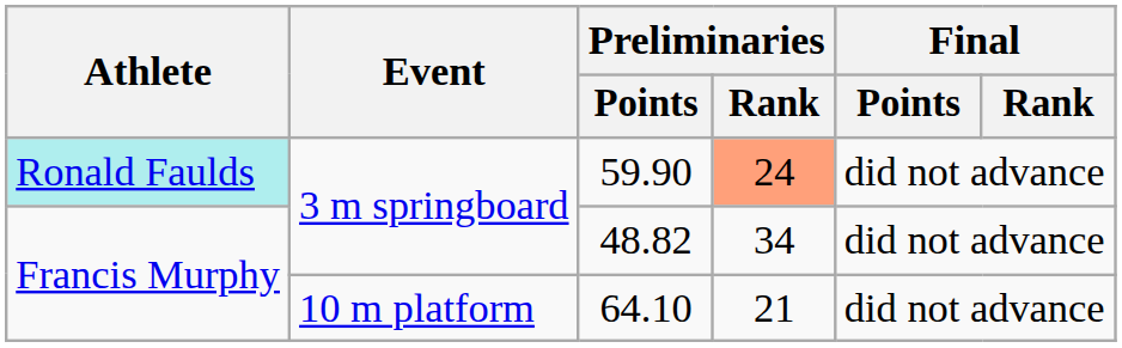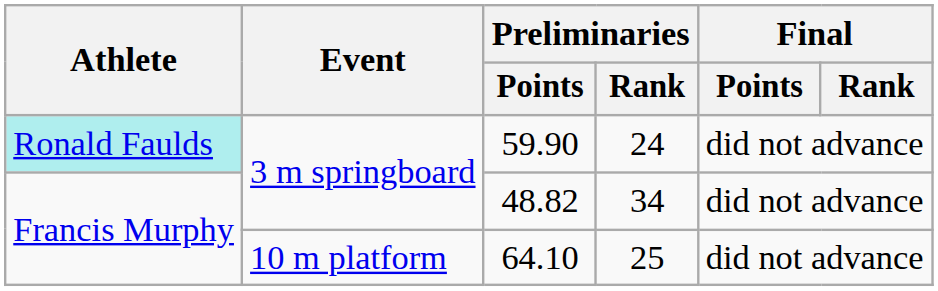 <table class=wikitable style="font-size:90%">
 <tr>
 <th rowspan="2">Athlete</th>
 <th rowspan="2">Event</th>
 <th colspan="2">Preliminaries</th>
 <th colspan="2">Final</th>
 </tr>
 <tr style="font-size:95%">
 <th>Points</th>
 <th>Rank</th>
 <th>Points</th>
 <th>Rank</th>
 </tr>
 <tr align=center>
 <td align=left style="background: paleturquoise;"><a href='#'>Ronald Faulds</a></td>
 <td align=left rowspan=2><a href='#'>3 m springboard</a></td>
 <td>59.90</td>
-<td style="background: lightsalmon;">24</td>
+<td>24</td>
 <td colspan=2>did not advance</td>
 </tr>
 <tr align=center>
 <td align=left rowspan=2><a href='#'>Francis Murphy</a></td>
 <td>48.82</td>
 <td>34</td>
 <td colspan=2>did not advance</td>
 </tr>
 <tr align=center>
 <td align=left><a href='#'>10 m platform</a></td>
 <td>64.10</td>
-<td>21</td>
+<td>25</td>
 <td colspan=2>did not advance</td>
 </tr>
 </table>
